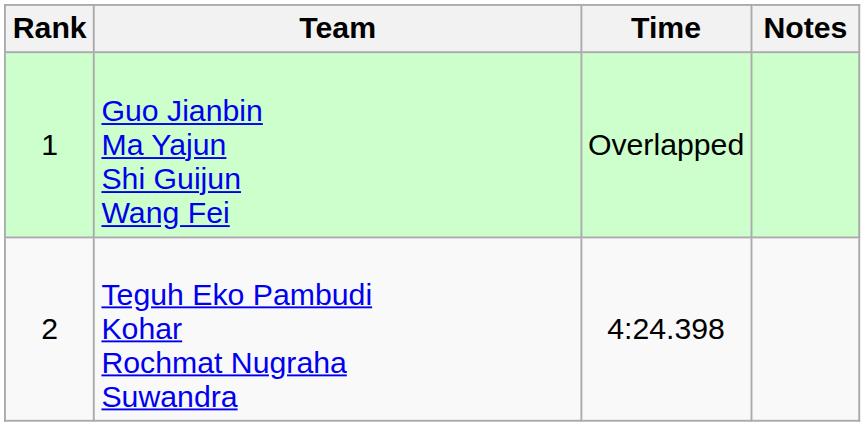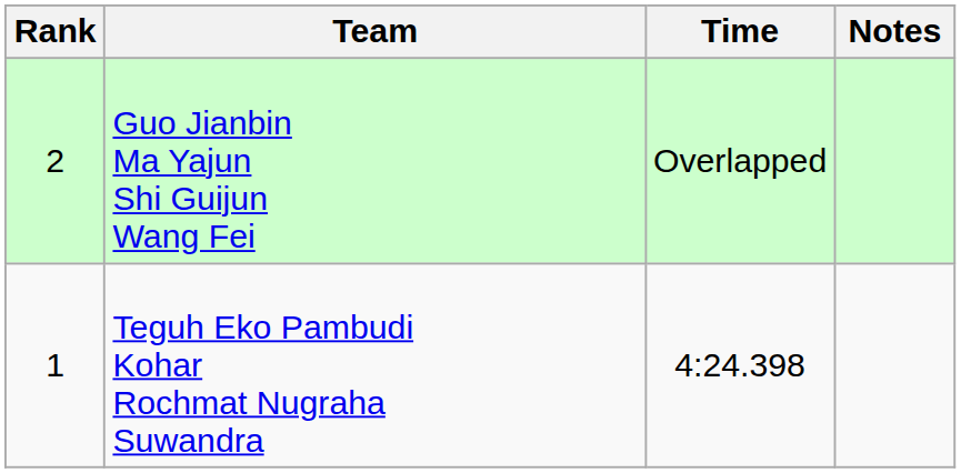 <table class=wikitable style="text-align:center">
 <tr>
 <th width=40>Rank</th>
 <th width=250>Team</th>
 <th width=80>Time</th>
 <th width=50>Notes</th>
 </tr>
 <tr bgcolor="ccffcc">
-<td>1</td>
+<td>2</td>
 <td align=left><br><a href='#'>Guo Jianbin</a><br><a href='#'>Ma Yajun</a><br><a href='#'>Shi Guijun</a><br><a href='#'>Wang Fei</a></td>
 <td>Overlapped</td>
 <td></td>
 </tr>
 <tr>
-<td>2</td>
+<td>1</td>
 <td align=left><br><a href='#'>Teguh Eko Pambudi</a><br><a href='#'>Kohar</a><br><a href='#'>Rochmat Nugraha</a><br><a href='#'>Suwandra</a></td>
 <td>4:24.398</td>
 <td></td>
 </tr>
 </table>
